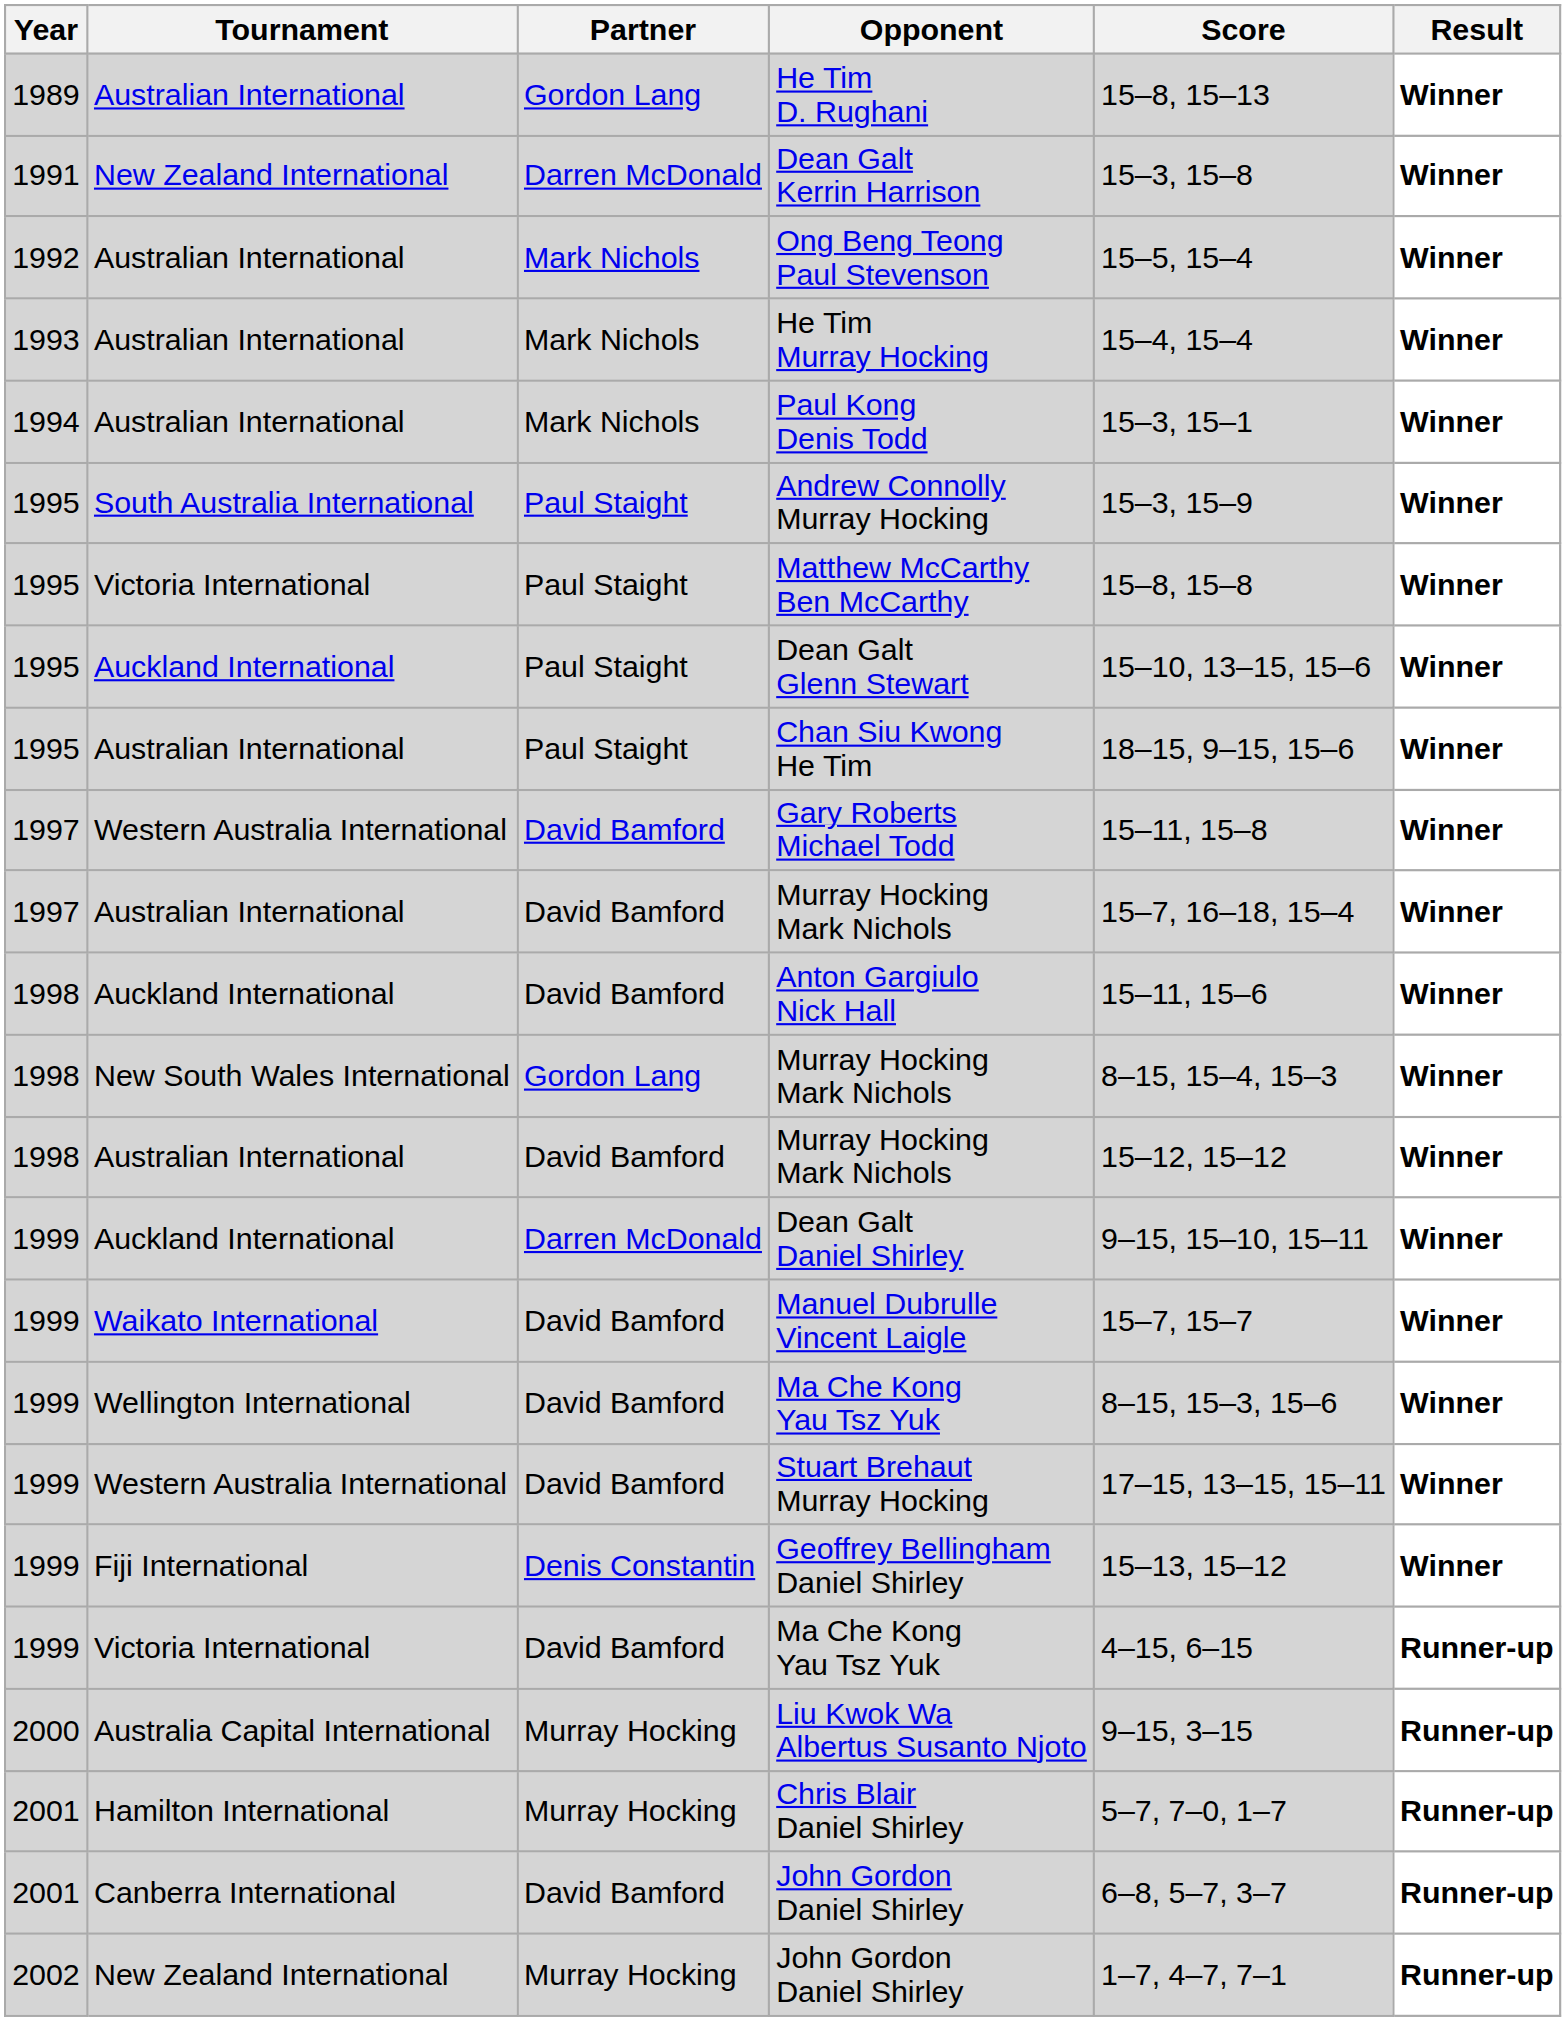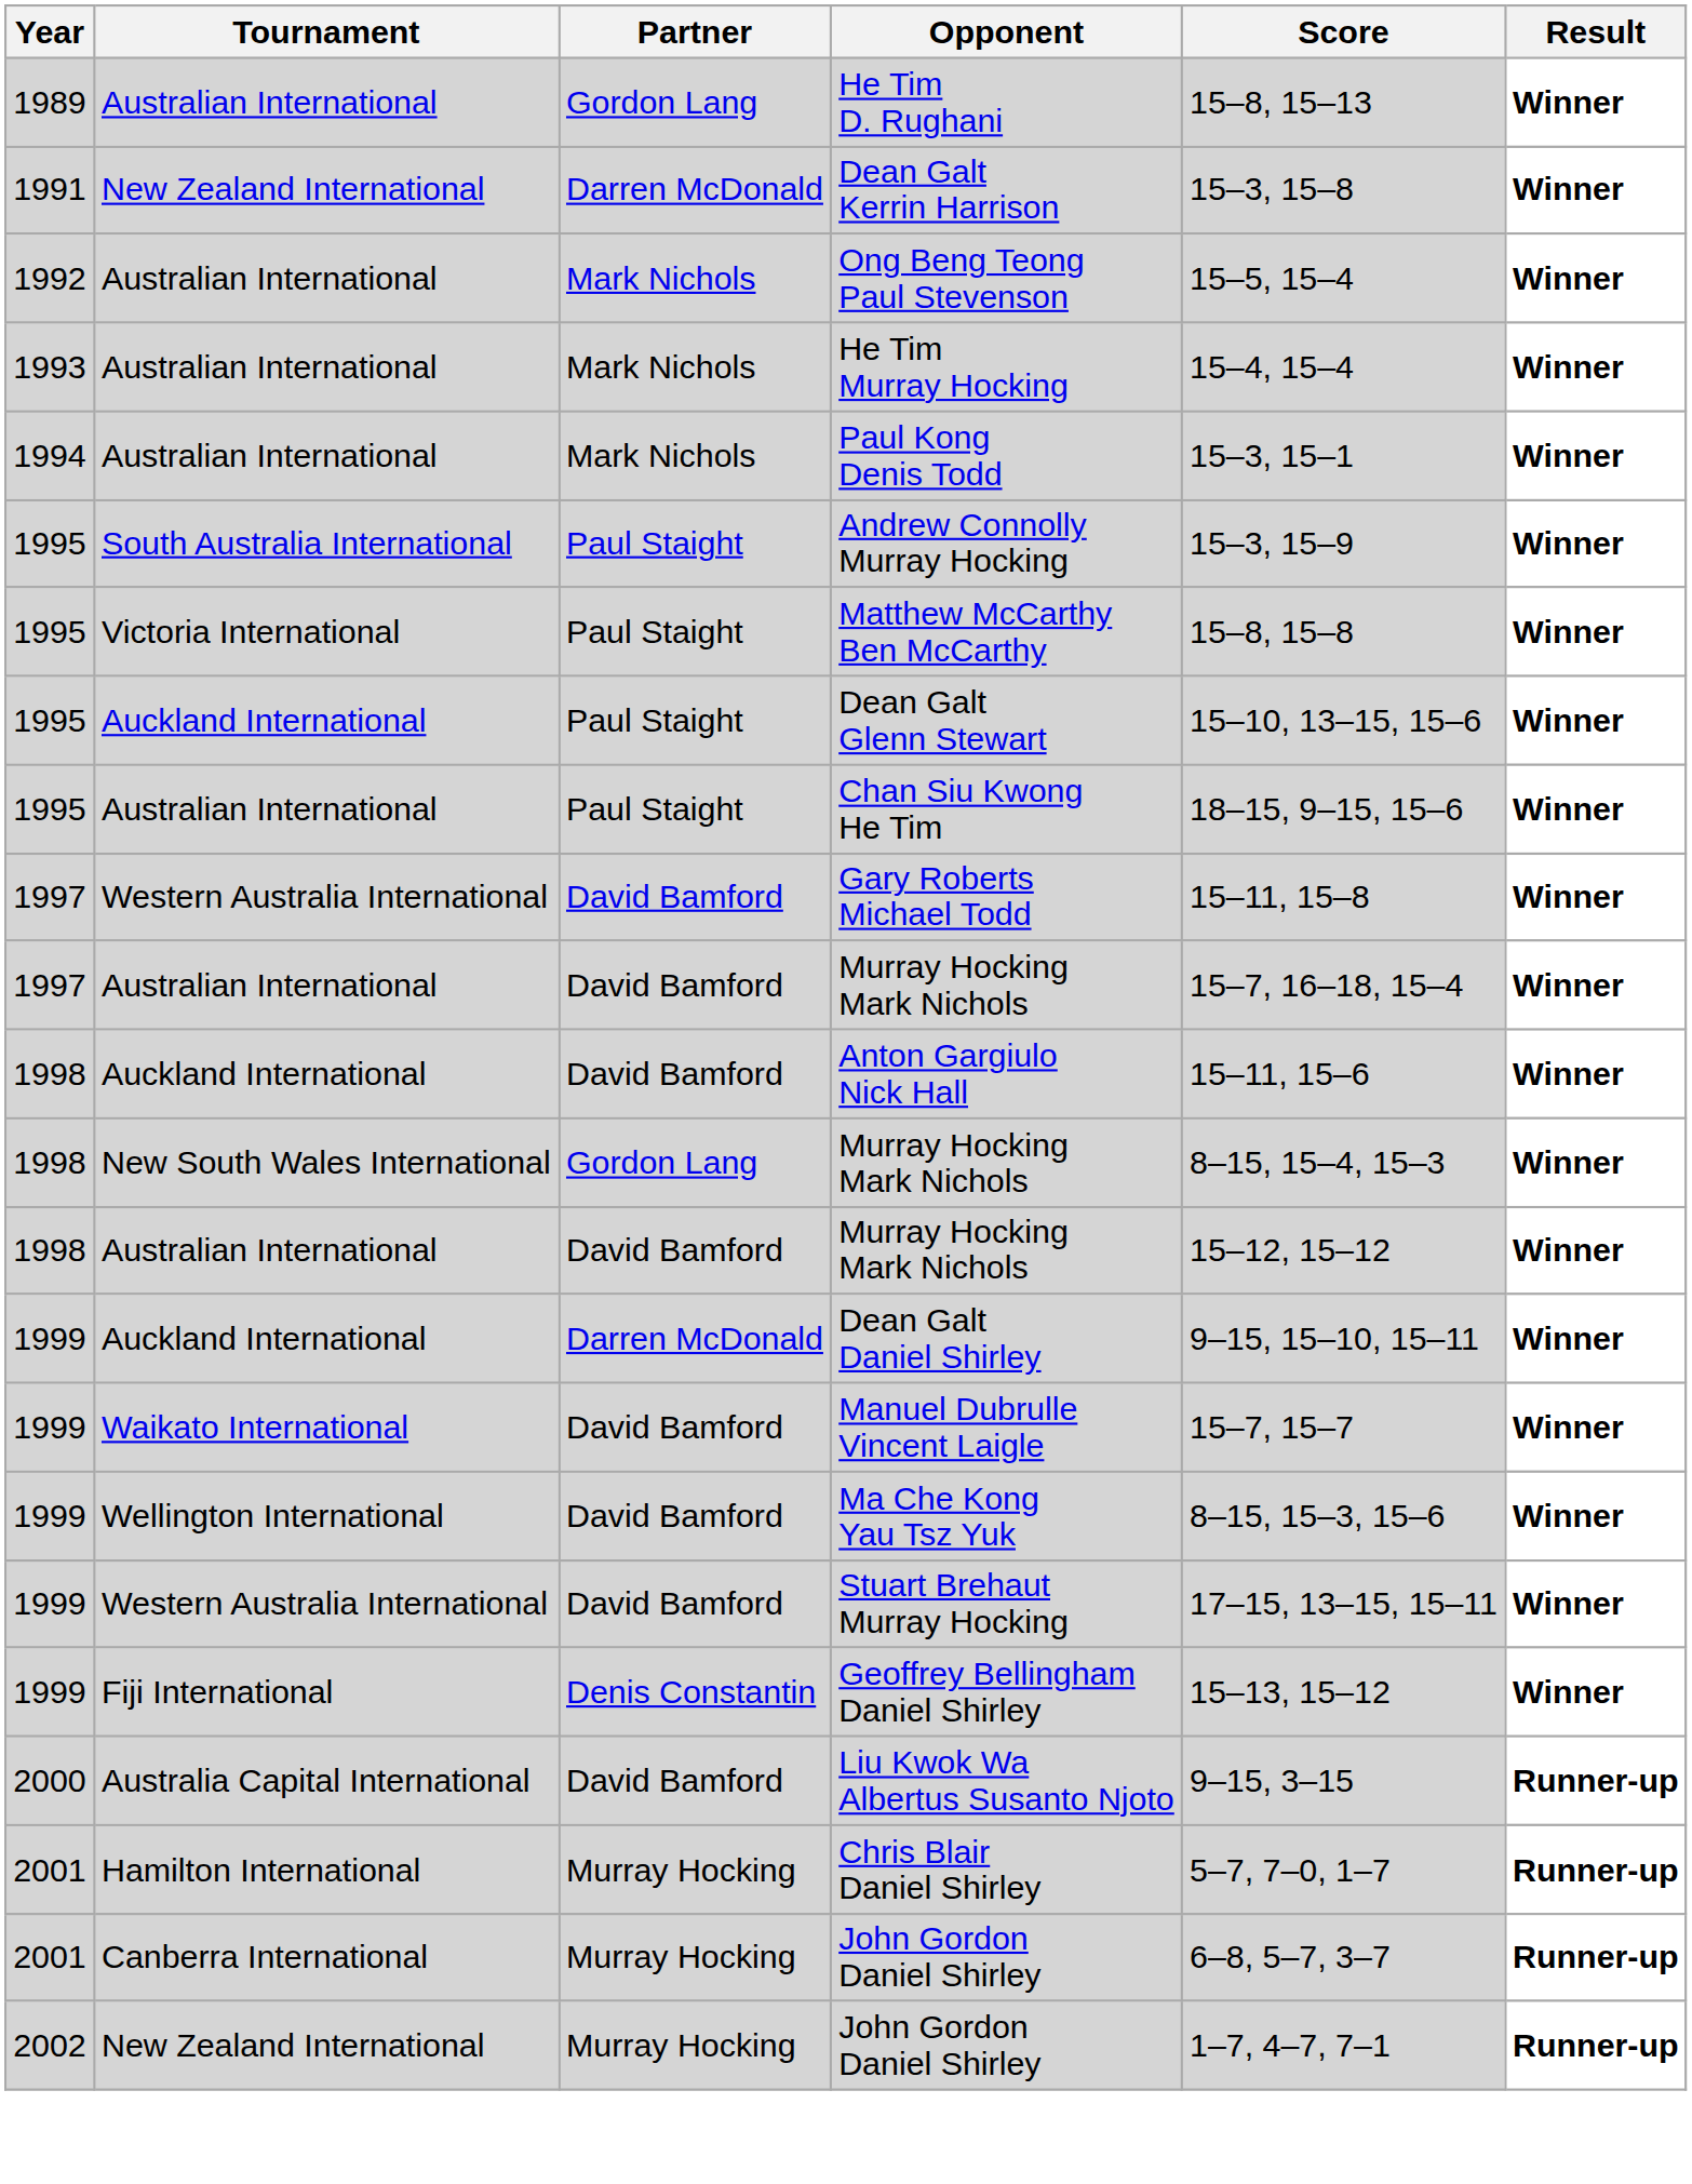 <table class="sortable wikitable" style="font-size: 90%;">
 <tr>
 <th>Year</th>
 <th>Tournament</th>
 <th>Partner</th>
 <th>Opponent</th>
 <th>Score</th>
 <th>Result</th>
 </tr>
 <tr style="background:#D5D5D5">
 <td align="center">1989</td>
 <td align="left"><a href='#'>Australian International</a></td>
 <td align="left"> <a href='#'>Gordon Lang</a></td>
 <td align="left"> <a href='#'>He Tim</a> <br>  <a href='#'>D. Rughani</a></td>
 <td align="left">15–8, 15–13</td>
 <td style="text-align:left; background:white"> <strong>Winner</strong></td>
 </tr>
 <tr style="background:#D5D5D5">
 <td align="center">1991</td>
 <td align="left"><a href='#'>New Zealand International</a></td>
 <td align="left"> <a href='#'>Darren McDonald</a></td>
 <td align="left"> <a href='#'>Dean Galt</a> <br>  <a href='#'>Kerrin Harrison</a></td>
 <td align="left">15–3, 15–8</td>
 <td style="text-align:left; background:white"> <strong>Winner</strong></td>
 </tr>
 <tr style="background:#D5D5D5">
 <td align="center">1992</td>
 <td align="left">Australian International</td>
 <td align="left"> <a href='#'>Mark Nichols</a></td>
 <td align="left"> <a href='#'>Ong Beng Teong</a> <br>  <a href='#'>Paul Stevenson</a></td>
 <td align="left">15–5, 15–4</td>
 <td style="text-align:left; background:white"> <strong>Winner</strong></td>
 </tr>
 <tr style="background:#D5D5D5">
 <td align="center">1993</td>
 <td align="left">Australian International</td>
 <td align="left"> Mark Nichols</td>
 <td align="left"> He Tim <br>  <a href='#'>Murray Hocking</a></td>
 <td align="left">15–4, 15–4</td>
 <td style="text-align:left; background:white"> <strong>Winner</strong></td>
 </tr>
 <tr style="background:#D5D5D5">
 <td align="center">1994</td>
 <td align="left">Australian International</td>
 <td align="left"> Mark Nichols</td>
 <td align="left"> <a href='#'>Paul Kong</a> <br>  <a href='#'>Denis Todd</a></td>
 <td align="left">15–3, 15–1</td>
 <td style="text-align:left; background:white"> <strong>Winner</strong></td>
 </tr>
 <tr style="background:#D5D5D5">
 <td align="center">1995</td>
 <td align="left"><a href='#'>South Australia International</a></td>
 <td align="left"> <a href='#'>Paul Staight</a></td>
 <td align="left"> <a href='#'>Andrew Connolly</a> <br>  Murray Hocking</td>
 <td align="left">15–3, 15–9</td>
 <td style="text-align:left; background:white"> <strong>Winner</strong></td>
 </tr>
 <tr style="background:#D5D5D5">
 <td align="center">1995</td>
 <td align="left">Victoria International</td>
 <td align="left"> Paul Staight</td>
 <td align="left"> <a href='#'>Matthew McCarthy</a> <br>  <a href='#'>Ben McCarthy</a></td>
 <td align="left">15–8, 15–8</td>
 <td style="text-align:left; background:white"> <strong>Winner</strong></td>
 </tr>
 <tr style="background:#D5D5D5">
 <td align="center">1995</td>
 <td align="left"><a href='#'>Auckland International</a></td>
 <td align="left"> Paul Staight</td>
 <td align="left"> Dean Galt <br>  <a href='#'>Glenn Stewart</a></td>
 <td align="left">15–10, 13–15, 15–6</td>
 <td style="text-align:left; background:white"> <strong>Winner</strong></td>
 </tr>
 <tr style="background:#D5D5D5">
 <td align="center">1995</td>
 <td align="left">Australian International</td>
 <td align="left"> Paul Staight</td>
 <td align="left"> <a href='#'>Chan Siu Kwong</a> <br>  He Tim</td>
 <td align="left">18–15, 9–15, 15–6</td>
 <td style="text-align:left; background:white"> <strong>Winner</strong></td>
 </tr>
 <tr style="background:#D5D5D5">
 <td align="center">1997</td>
 <td align="left">Western Australia International</td>
 <td align="left"> <a href='#'>David Bamford</a></td>
 <td align="left"> <a href='#'>Gary Roberts</a> <br>  <a href='#'>Michael Todd</a></td>
 <td align="left">15–11, 15–8</td>
 <td style="text-align:left; background:white"> <strong>Winner</strong></td>
 </tr>
 <tr style="background:#D5D5D5">
 <td align="center">1997</td>
 <td align="left">Australian International</td>
 <td align="left"> David Bamford</td>
 <td align="left"> Murray Hocking <br>  Mark Nichols</td>
 <td align="left">15–7, 16–18, 15–4</td>
 <td style="text-align:left; background:white"> <strong>Winner</strong></td>
 </tr>
 <tr style="background:#D5D5D5">
 <td align="center">1998</td>
 <td align="left">Auckland International</td>
 <td align="left"> David Bamford</td>
 <td align="left"> <a href='#'>Anton Gargiulo</a> <br>  <a href='#'>Nick Hall</a></td>
 <td align="left">15–11, 15–6</td>
 <td style="text-align:left; background:white"> <strong>Winner</strong></td>
 </tr>
 <tr style="background:#D5D5D5">
 <td align="center">1998</td>
 <td align="left">New South Wales International</td>
 <td align="left"> <a href='#'>Gordon Lang</a></td>
 <td align="left"> Murray Hocking <br>  Mark Nichols</td>
 <td align="left">8–15, 15–4, 15–3</td>
 <td style="text-align:left; background:white"> <strong>Winner</strong></td>
 </tr>
 <tr style="background:#D5D5D5">
 <td align="center">1998</td>
 <td align="left">Australian International</td>
 <td align="left"> David Bamford</td>
 <td align="left"> Murray Hocking <br>  Mark Nichols</td>
 <td align="left">15–12, 15–12</td>
 <td style="text-align:left; background:white"> <strong>Winner</strong></td>
 </tr>
 <tr style="background:#D5D5D5">
 <td align="center">1999</td>
 <td align="left">Auckland International</td>
 <td align="left"> <a href='#'>Darren McDonald</a></td>
 <td align="left"> Dean Galt <br>  <a href='#'>Daniel Shirley</a></td>
 <td align="left">9–15, 15–10, 15–11</td>
 <td style="text-align:left; background:white"> <strong>Winner</strong></td>
 </tr>
 <tr style="background:#D5D5D5">
 <td align="center">1999</td>
 <td align="left"><a href='#'>Waikato International</a></td>
 <td align="left"> David Bamford</td>
 <td align="left"> <a href='#'>Manuel Dubrulle</a> <br>  <a href='#'>Vincent Laigle</a></td>
 <td align="left">15–7, 15–7</td>
 <td style="text-align:left; background:white"> <strong>Winner</strong></td>
 </tr>
 <tr style="background:#D5D5D5">
 <td align="center">1999</td>
 <td align="left">Wellington International</td>
 <td align="left"> David Bamford</td>
 <td align="left"> <a href='#'>Ma Che Kong</a> <br>  <a href='#'>Yau Tsz Yuk</a></td>
 <td align="left">8–15, 15–3, 15–6</td>
 <td style="text-align:left; background:white"> <strong>Winner</strong></td>
 </tr>
 <tr style="background:#D5D5D5">
 <td align="center">1999</td>
 <td align="left">Western Australia International</td>
 <td align="left"> David Bamford</td>
 <td align="left"> <a href='#'>Stuart Brehaut</a> <br>  Murray Hocking</td>
 <td align="left">17–15, 13–15, 15–11</td>
 <td style="text-align:left; background:white"> <strong>Winner</strong></td>
 </tr>
 <tr style="background:#D5D5D5">
 <td align="center">1999</td>
 <td align="left">Fiji International</td>
 <td align="left"> <a href='#'>Denis Constantin</a></td>
 <td align="left"> <a href='#'>Geoffrey Bellingham</a> <br>  Daniel Shirley</td>
 <td align="left">15–13, 15–12</td>
 <td style="text-align:left; background:white"> <strong>Winner</strong></td>
 </tr>
 <tr style="background:#D5D5D5">
-<td align="center">1999</td>
-<td align="left">Victoria International</td>
-<td align="left"> David Bamford</td>
-<td align="left"> Ma Che Kong <br>  Yau Tsz Yuk</td>
-<td align="left">4–15, 6–15</td>
-<td style="text-align:left; background:white"> <strong>Runner-up</strong></td>
-</tr>
-<tr style="background:#D5D5D5">
 <td align="center">2000</td>
 <td align="left">Australia Capital International</td>
-<td align="left"> Murray Hocking</td>
+<td align="left"> David Bamford</td>
 <td align="left"> <a href='#'>Liu Kwok Wa</a> <br>  <a href='#'>Albertus Susanto Njoto</a></td>
 <td align="left">9–15, 3–15</td>
 <td style="text-align:left; background:white"> <strong>Runner-up</strong></td>
 </tr>
 <tr style="background:#D5D5D5">
 <td align="center">2001</td>
 <td align="left">Hamilton International</td>
 <td align="left"> Murray Hocking</td>
 <td align="left"> <a href='#'>Chris Blair</a> <br>  Daniel Shirley</td>
 <td align="left">5–7, 7–0, 1–7</td>
 <td style="text-align:left; background:white"> <strong>Runner-up</strong></td>
 </tr>
 <tr style="background:#D5D5D5">
 <td align="center">2001</td>
 <td align="left">Canberra International</td>
-<td align="left"> David Bamford</td>
+<td align="left"> Murray Hocking</td>
 <td align="left"> <a href='#'>John Gordon</a> <br>  Daniel Shirley</td>
 <td align="left">6–8, 5–7, 3–7</td>
 <td style="text-align:left; background:white"> <strong>Runner-up</strong></td>
 </tr>
 <tr style="background:#D5D5D5">
 <td align="center">2002</td>
 <td align="left">New Zealand International</td>
 <td align="left"> Murray Hocking</td>
 <td align="left"> John Gordon <br>  Daniel Shirley</td>
 <td align="left">1–7, 4–7, 7–1</td>
 <td style="text-align:left; background:white"> <strong>Runner-up</strong></td>
 </tr>
 </table>
